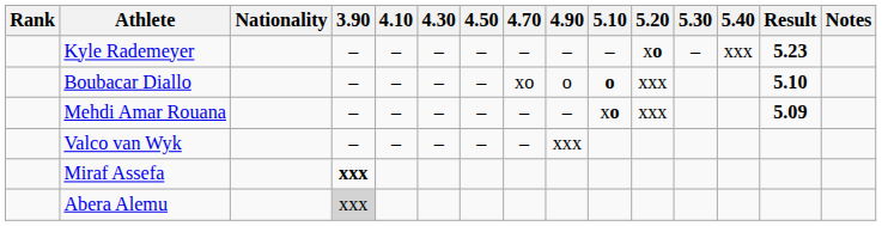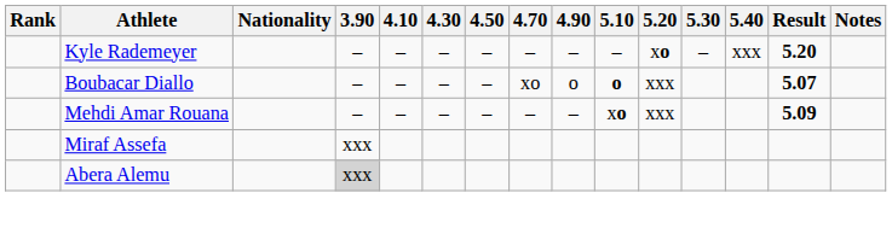 <table class="wikitable sortable" style="text-align:center">
 <tr>
 <th>Rank</th>
 <th>Athlete</th>
 <th>Nationality</th>
 <th>3.90</th>
 <th>4.10</th>
 <th>4.30</th>
 <th>4.50</th>
 <th>4.70</th>
 <th>4.90</th>
 <th>5.10</th>
 <th>5.20</th>
 <th>5.30</th>
 <th>5.40</th>
 <th>Result</th>
 <th>Notes</th>
 </tr>
 <tr>
 <td></td>
 <td align="left"><a href='#'>Kyle Rademeyer</a></td>
 <td align=left></td>
 <td>–</td>
 <td>–</td>
 <td>–</td>
 <td>–</td>
 <td>–</td>
 <td>–</td>
 <td>–</td>
 <td>x<strong>o</strong></td>
 <td>–</td>
 <td>xxx</td>
-<td><strong>5.23</strong></td>
+<td><strong>5.20</strong></td>
 <td></td>
 </tr>
 <tr>
 <td></td>
 <td align="left"><a href='#'>Boubacar Diallo</a></td>
 <td align=left></td>
 <td>–</td>
 <td>–</td>
 <td>–</td>
 <td>–</td>
 <td>xo</td>
 <td>o</td>
 <td><strong>o</strong></td>
 <td>xxx</td>
 <td></td>
 <td></td>
-<td><strong>5.10</strong></td>
+<td><strong>5.07</strong></td>
 <td></td>
 </tr>
 <tr>
 <td></td>
 <td align="left"><a href='#'>Mehdi Amar Rouana</a></td>
 <td align=left></td>
 <td>–</td>
 <td>–</td>
 <td>–</td>
 <td>–</td>
 <td>–</td>
 <td>–</td>
 <td>x<strong>o</strong></td>
 <td>xxx</td>
 <td></td>
 <td></td>
 <td><strong>5.09</strong></td>
 <td></td>
 </tr>
 <tr>
 <td></td>
-<td align="left"><a href='#'>Valco van Wyk</a></td>
-<td align=left></td>
-<td>–</td>
-<td>–</td>
-<td>–</td>
-<td>–</td>
-<td>–</td>
-<td>xxx</td>
-<td></td>
-<td></td>
-<td></td>
-<td></td>
-<td></td>
-<td></td>
-</tr>
-<tr>
-<td></td>
 <td align="left"><a href='#'>Miraf Assefa</a></td>
 <td align=left></td>
-<td><strong>xxx</strong></td>
+<td>xxx</td>
 <td></td>
 <td></td>
 <td></td>
 <td></td>
 <td></td>
 <td></td>
 <td></td>
 <td></td>
 <td></td>
 <td></td>
 <td></td>
 </tr>
 <tr>
 <td></td>
 <td align="left"><a href='#'>Abera Alemu</a></td>
 <td align=left></td>
 <td style="background: lightgrey;">xxx</td>
 <td></td>
 <td></td>
 <td></td>
 <td></td>
 <td></td>
 <td></td>
 <td></td>
 <td></td>
 <td></td>
 <td></td>
 <td></td>
 </tr>
 </table>
